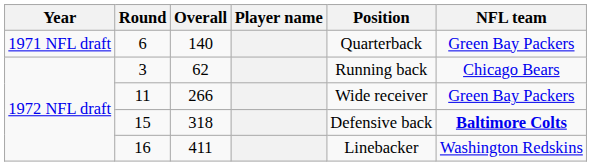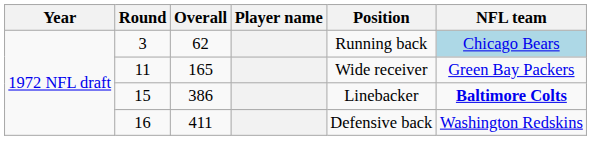 <table class="wikitable sortable" style="text-align:center">
 <tr>
 <th scope="col">Year</th>
 <th scope="col">Round</th>
 <th scope="col">Overall</th>
 <th scope="col">Player name</th>
 <th scope="col">Position</th>
 <th scope="col">NFL team</th>
 </tr>
 <tr>
-<td><a href='#'>1971 NFL draft</a><br></td>
-<td>6</td>
-<td>140</td>
-<th></th>
-<td>Quarterback</td>
-<td><a href='#'>Green Bay Packers</a></td>
-</tr>
-<tr>
 <td rowspan=4><a href='#'>1972 NFL draft</a><br></td>
 <td>3</td>
 <td>62</td>
 <th></th>
 <td>Running back</td>
-<td><a href='#'>Chicago Bears</a></td>
+<td style="background: lightblue;"><a href='#'>Chicago Bears</a></td>
 </tr>
 <tr>
 <td>11</td>
-<td>266</td>
+<td>165</td>
 <th></th>
 <td>Wide receiver</td>
 <td><a href='#'>Green Bay Packers</a></td>
 </tr>
 <tr>
 <td>15</td>
-<td>318</td>
+<td>386</td>
 <th></th>
-<td>Defensive back</td>
+<td>Linebacker</td>
 <td><strong><a href='#'>Baltimore Colts</a></strong></td>
 </tr>
 <tr>
 <td>16</td>
 <td>411</td>
 <th></th>
-<td>Linebacker</td>
+<td>Defensive back</td>
 <td><a href='#'>Washington Redskins</a></td>
 </tr>
 </table>
